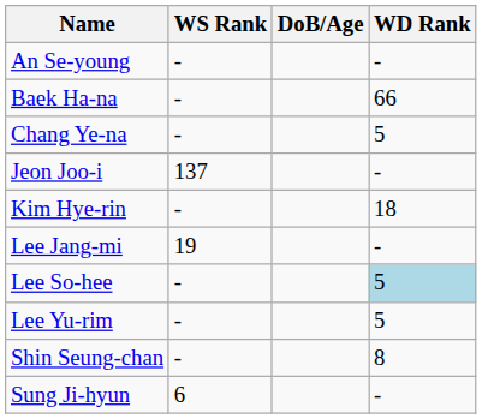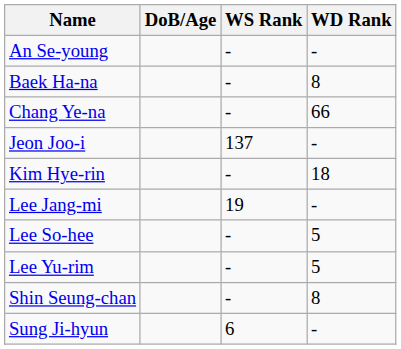 <table class="wikitable" style="text-align: left; font-size:95%;">
 <tr>
 <th>Name</th>
+<th>DoB/Age</th>
 <th>WS Rank</th>
-<th>DoB/Age</th>
 <th>WD Rank</th>
 </tr>
 <tr>
 <td><a href='#'>An Se-young</a></td>
+<td></td>
 <td>-</td>
-<td></td>
 <td>-</td>
 </tr>
 <tr>
 <td><a href='#'>Baek Ha-na</a></td>
+<td></td>
 <td>-</td>
+<td>8</td>
+</tr>
+<tr>
+<td><a href='#'>Chang Ye-na</a></td>
 <td></td>
+<td>-</td>
 <td>66</td>
 </tr>
 <tr>
-<td><a href='#'>Chang Ye-na</a></td>
-<td>-</td>
+<td><a href='#'>Jeon Joo-i</a></td>
 <td></td>
-<td>5</td>
-</tr>
-<tr>
-<td><a href='#'>Jeon Joo-i</a></td>
 <td>137</td>
-<td></td>
 <td>-</td>
 </tr>
 <tr>
 <td><a href='#'>Kim Hye-rin</a></td>
+<td></td>
 <td>-</td>
-<td></td>
 <td>18</td>
 </tr>
 <tr>
 <td><a href='#'>Lee Jang-mi</a></td>
+<td></td>
 <td>19</td>
-<td></td>
 <td>-</td>
 </tr>
 <tr>
 <td><a href='#'>Lee So-hee</a></td>
+<td></td>
 <td>-</td>
-<td></td>
-<td style="background: lightblue;">5</td>
+<td>5</td>
 </tr>
 <tr>
 <td><a href='#'>Lee Yu-rim</a></td>
+<td></td>
 <td>-</td>
-<td></td>
 <td>5</td>
 </tr>
 <tr>
 <td><a href='#'>Shin Seung-chan</a></td>
+<td></td>
 <td>-</td>
-<td></td>
 <td>8</td>
 </tr>
 <tr>
 <td><a href='#'>Sung Ji-hyun</a></td>
+<td></td>
 <td>6</td>
-<td></td>
 <td>-</td>
 </tr>
 </table>
